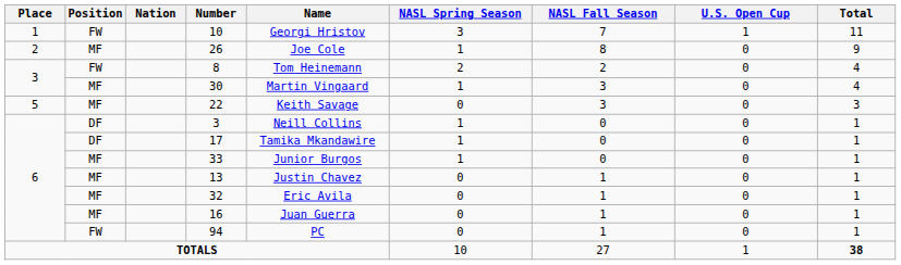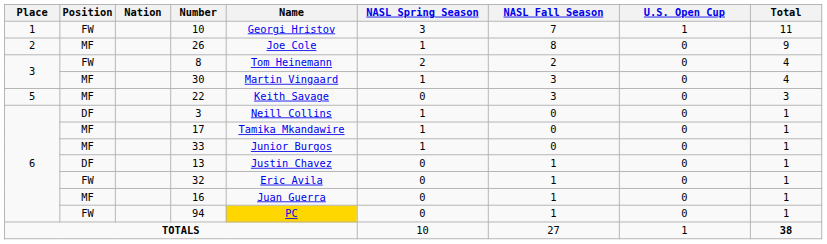 <table class="wikitable" style="font-size: 95%; text-align: center;">
 <tr>
 <th width=60>Place</th>
 <th width=60>Position</th>
 <th width=60>Nation</th>
 <th width=60>Number</th>
 <th width=150>Name</th>
 <th width=150><a href='#'>NASL Spring Season</a></th>
 <th width=150><a href='#'>NASL Fall Season</a></th>
 <th width=150><a href='#'>U.S. Open Cup</a></th>
 <th width=80><strong>Total</strong></th>
 </tr>
 <tr>
 <td>1</td>
 <td>FW</td>
 <td></td>
 <td>10</td>
 <td><a href='#'>Georgi Hristov</a></td>
 <td>3</td>
 <td>7</td>
 <td>1</td>
 <td>11</td>
 </tr>
 <tr>
 <td>2</td>
 <td>MF</td>
 <td></td>
 <td>26</td>
 <td><a href='#'>Joe Cole</a></td>
 <td>1</td>
 <td>8</td>
 <td>0</td>
 <td>9</td>
 </tr>
 <tr>
 <td rowspan="2">3</td>
 <td>FW</td>
 <td></td>
 <td>8</td>
 <td><a href='#'>Tom Heinemann</a></td>
 <td>2</td>
 <td>2</td>
 <td>0</td>
 <td>4</td>
 </tr>
 <tr>
 <td>MF</td>
 <td></td>
 <td>30</td>
 <td><a href='#'>Martin Vingaard</a></td>
 <td>1</td>
 <td>3</td>
 <td>0</td>
 <td>4</td>
 </tr>
 <tr>
 <td>5</td>
 <td>MF</td>
 <td></td>
 <td>22</td>
 <td><a href='#'>Keith Savage</a></td>
 <td>0</td>
 <td>3</td>
 <td>0</td>
 <td>3</td>
 </tr>
 <tr>
 <td rowspan="7">6</td>
 <td>DF</td>
 <td></td>
 <td>3</td>
 <td><a href='#'>Neill Collins</a></td>
 <td>1</td>
 <td>0</td>
 <td>0</td>
 <td>1</td>
 </tr>
 <tr>
-<td>DF</td>
+<td>MF</td>
 <td></td>
 <td>17</td>
 <td><a href='#'>Tamika Mkandawire</a></td>
 <td>1</td>
 <td>0</td>
 <td>0</td>
 <td>1</td>
 </tr>
 <tr>
 <td>MF</td>
 <td></td>
 <td>33</td>
 <td><a href='#'>Junior Burgos</a></td>
 <td>1</td>
 <td>0</td>
 <td>0</td>
 <td>1</td>
 </tr>
 <tr>
-<td>MF</td>
+<td>DF</td>
 <td></td>
 <td>13</td>
 <td><a href='#'>Justin Chavez</a></td>
 <td>0</td>
 <td>1</td>
 <td>0</td>
 <td>1</td>
 </tr>
 <tr>
-<td>MF</td>
+<td>FW</td>
 <td></td>
 <td>32</td>
 <td><a href='#'>Eric Avila</a></td>
 <td>0</td>
 <td>1</td>
 <td>0</td>
 <td>1</td>
 </tr>
 <tr>
 <td>MF</td>
 <td></td>
 <td>16</td>
 <td><a href='#'>Juan Guerra</a></td>
 <td>0</td>
 <td>1</td>
 <td>0</td>
 <td>1</td>
 </tr>
 <tr>
 <td>FW</td>
 <td></td>
 <td>94</td>
-<td><a href='#'>PC</a></td>
+<td style="background: gold;"><a href='#'>PC</a></td>
 <td>0</td>
 <td>1</td>
 <td>0</td>
 <td>1</td>
 </tr>
 <tr>
 <td colspan="5"><strong>TOTALS</strong></td>
 <td>10</td>
 <td>27</td>
 <td>1</td>
 <td><strong>38</strong></td>
 </tr>
 </table>
